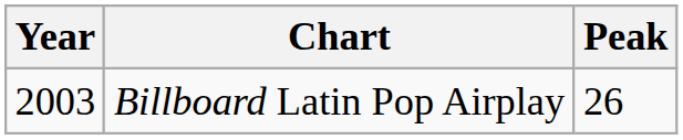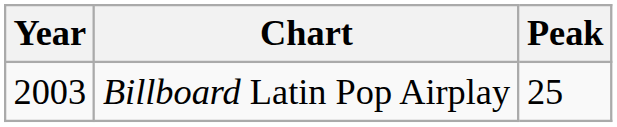 <table class="wikitable">
 <tr>
 <th>Year</th>
 <th>Chart</th>
 <th>Peak</th>
 </tr>
 <tr>
 <td>2003</td>
 <td><em>Billboard</em> Latin Pop Airplay</td>
-<td>26</td>
+<td>25</td>
 </tr>
 </table>
